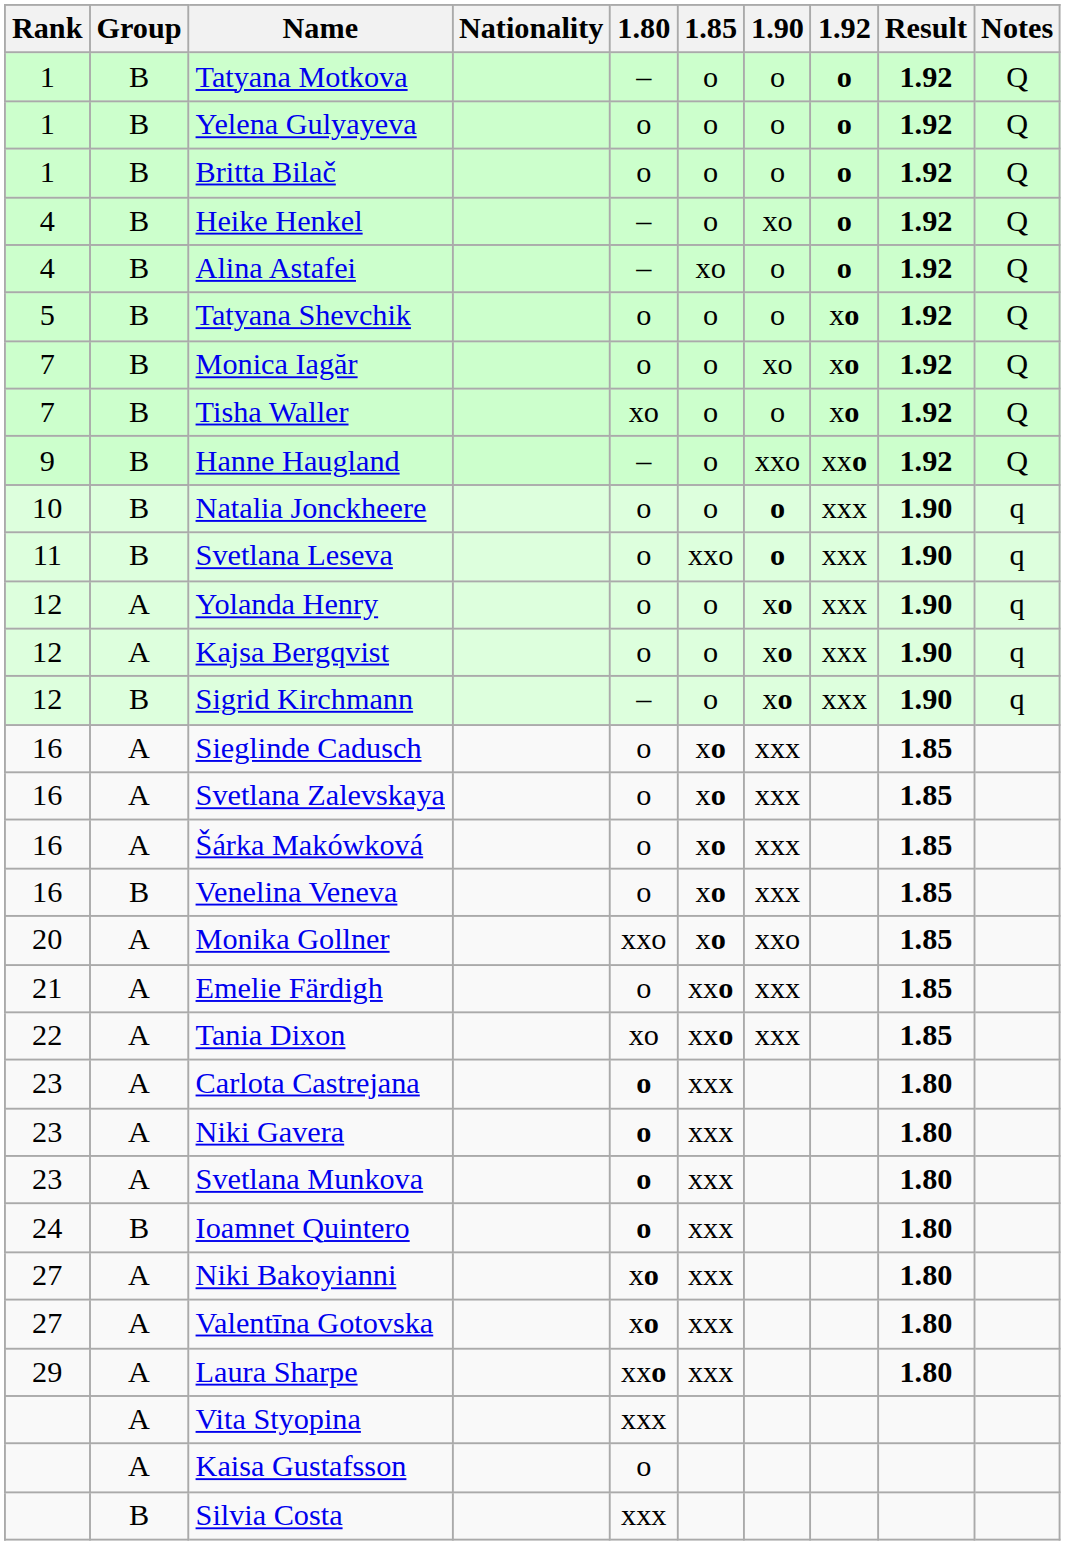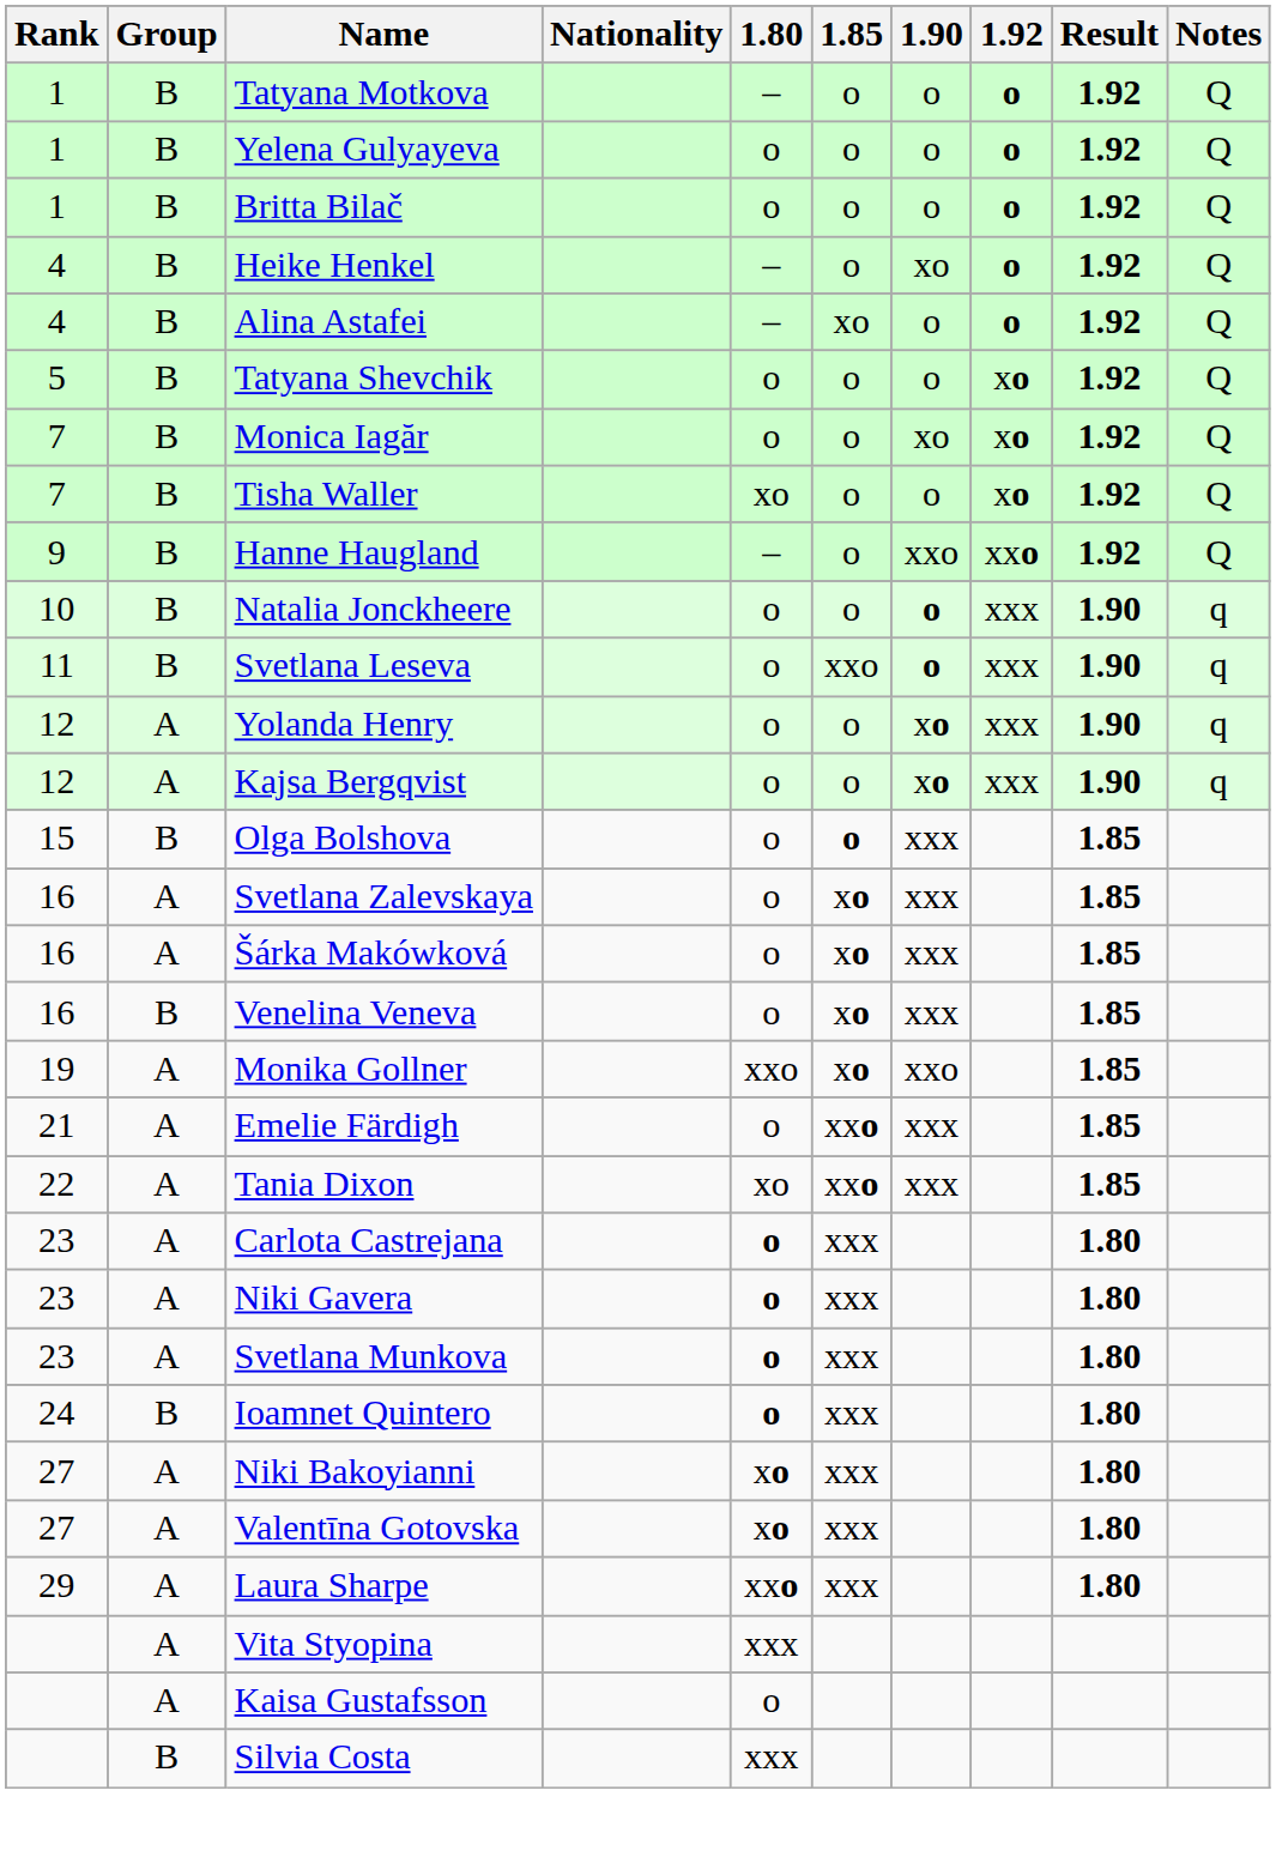 <table class="wikitable sortable" style="text-align:center">
 <tr>
 <th>Rank</th>
 <th>Group</th>
 <th>Name</th>
 <th>Nationality</th>
 <th>1.80</th>
 <th>1.85</th>
 <th>1.90</th>
 <th>1.92</th>
 <th>Result</th>
 <th>Notes</th>
 </tr>
 <tr bgcolor=ccffcc>
 <td>1</td>
 <td>B</td>
 <td align="left"><a href='#'>Tatyana Motkova</a></td>
 <td align=left></td>
 <td>–</td>
 <td>o</td>
 <td>o</td>
 <td><strong>o</strong></td>
 <td><strong>1.92</strong></td>
 <td>Q</td>
 </tr>
 <tr bgcolor=ccffcc>
 <td>1</td>
 <td>B</td>
 <td align="left"><a href='#'>Yelena Gulyayeva</a></td>
 <td align=left></td>
 <td>o</td>
 <td>o</td>
 <td>o</td>
 <td><strong>o</strong></td>
 <td><strong>1.92</strong></td>
 <td>Q</td>
 </tr>
 <tr bgcolor=ccffcc>
 <td>1</td>
 <td>B</td>
 <td align="left"><a href='#'>Britta Bilač</a></td>
 <td align=left></td>
 <td>o</td>
 <td>o</td>
 <td>o</td>
 <td><strong>o</strong></td>
 <td><strong>1.92</strong></td>
 <td>Q</td>
 </tr>
 <tr bgcolor=ccffcc>
 <td>4</td>
 <td>B</td>
 <td align="left"><a href='#'>Heike Henkel</a></td>
 <td align=left></td>
 <td>–</td>
 <td>o</td>
 <td>xo</td>
 <td><strong>o</strong></td>
 <td><strong>1.92</strong></td>
 <td>Q</td>
 </tr>
 <tr bgcolor=ccffcc>
 <td>4</td>
 <td>B</td>
 <td align="left"><a href='#'>Alina Astafei</a></td>
 <td align=left></td>
 <td>–</td>
 <td>xo</td>
 <td>o</td>
 <td><strong>o</strong></td>
 <td><strong>1.92</strong></td>
 <td>Q</td>
 </tr>
 <tr bgcolor=ccffcc>
 <td>5</td>
 <td>B</td>
 <td align="left"><a href='#'>Tatyana Shevchik</a></td>
 <td align=left></td>
 <td>o</td>
 <td>o</td>
 <td>o</td>
 <td>x<strong>o</strong></td>
 <td><strong>1.92</strong></td>
 <td>Q</td>
 </tr>
 <tr bgcolor=ccffcc>
 <td>7</td>
 <td>B</td>
 <td align="left"><a href='#'>Monica Iagăr</a></td>
 <td align=left></td>
 <td>o</td>
 <td>o</td>
 <td>xo</td>
 <td>x<strong>o</strong></td>
 <td><strong>1.92</strong></td>
 <td>Q</td>
 </tr>
 <tr bgcolor=ccffcc>
 <td>7</td>
 <td>B</td>
 <td align="left"><a href='#'>Tisha Waller</a></td>
 <td align=left></td>
 <td>xo</td>
 <td>o</td>
 <td>o</td>
 <td>x<strong>o</strong></td>
 <td><strong>1.92</strong></td>
 <td>Q</td>
 </tr>
 <tr bgcolor=ccffcc>
 <td>9</td>
 <td>B</td>
 <td align="left"><a href='#'>Hanne Haugland</a></td>
 <td align=left></td>
 <td>–</td>
 <td>o</td>
 <td>xxo</td>
 <td>xx<strong>o</strong></td>
 <td><strong>1.92</strong></td>
 <td>Q</td>
 </tr>
 <tr bgcolor=ddffdd>
 <td>10</td>
 <td>B</td>
 <td align="left"><a href='#'>Natalia Jonckheere</a></td>
 <td align=left></td>
 <td>o</td>
 <td>o</td>
 <td><strong>o</strong></td>
 <td>xxx</td>
 <td><strong>1.90</strong></td>
 <td>q</td>
 </tr>
 <tr bgcolor=ddffdd>
 <td>11</td>
 <td>B</td>
 <td align="left"><a href='#'>Svetlana Leseva</a></td>
 <td align=left></td>
 <td>o</td>
 <td>xxo</td>
 <td><strong>o</strong></td>
 <td>xxx</td>
 <td><strong>1.90</strong></td>
 <td>q</td>
 </tr>
 <tr bgcolor=ddffdd>
 <td>12</td>
 <td>A</td>
 <td align="left"><a href='#'>Yolanda Henry</a></td>
 <td align=left></td>
 <td>o</td>
 <td>o</td>
 <td>x<strong>o</strong></td>
 <td>xxx</td>
 <td><strong>1.90</strong></td>
 <td>q</td>
 </tr>
 <tr bgcolor=ddffdd>
 <td>12</td>
 <td>A</td>
 <td align="left"><a href='#'>Kajsa Bergqvist</a></td>
 <td align=left></td>
 <td>o</td>
 <td>o</td>
 <td>x<strong>o</strong></td>
 <td>xxx</td>
 <td><strong>1.90</strong></td>
 <td>q</td>
 </tr>
-<tr bgcolor=ddffdd>
-<td>12</td>
+<tr>
+<td>15</td>
 <td>B</td>
-<td align="left"><a href='#'>Sigrid Kirchmann</a></td>
-<td align=left></td>
-<td>–</td>
-<td>o</td>
-<td>x<strong>o</strong></td>
-<td>xxx</td>
-<td><strong>1.90</strong></td>
-<td>q</td>
-</tr>
-<tr>
-<td>16</td>
-<td>A</td>
-<td align="left"><a href='#'>Sieglinde Cadusch</a></td>
+<td align="left"><a href='#'>Olga Bolshova</a></td>
 <td align=left></td>
 <td>o</td>
-<td>x<strong>o</strong></td>
+<td><strong>o</strong></td>
 <td>xxx</td>
 <td></td>
 <td><strong>1.85</strong></td>
 <td></td>
 </tr>
 <tr>
 <td>16</td>
 <td>A</td>
 <td align="left"><a href='#'>Svetlana Zalevskaya</a></td>
 <td align=left></td>
 <td>o</td>
 <td>x<strong>o</strong></td>
 <td>xxx</td>
 <td></td>
 <td><strong>1.85</strong></td>
 <td></td>
 </tr>
 <tr>
 <td>16</td>
 <td>A</td>
 <td align="left"><a href='#'>Šárka Makówková</a></td>
 <td align=left></td>
 <td>o</td>
 <td>x<strong>o</strong></td>
 <td>xxx</td>
 <td></td>
 <td><strong>1.85</strong></td>
 <td></td>
 </tr>
 <tr>
 <td>16</td>
 <td>B</td>
 <td align="left"><a href='#'>Venelina Veneva</a></td>
 <td align=left></td>
 <td>o</td>
 <td>x<strong>o</strong></td>
 <td>xxx</td>
 <td></td>
 <td><strong>1.85</strong></td>
 <td></td>
 </tr>
 <tr>
-<td>20</td>
+<td>19</td>
 <td>A</td>
 <td align="left"><a href='#'>Monika Gollner</a></td>
 <td align=left></td>
 <td>xxo</td>
 <td>x<strong>o</strong></td>
 <td>xxo</td>
 <td></td>
 <td><strong>1.85</strong></td>
 <td></td>
 </tr>
 <tr>
 <td>21</td>
 <td>A</td>
 <td align="left"><a href='#'>Emelie Färdigh</a></td>
 <td align=left></td>
 <td>o</td>
 <td>xx<strong>o</strong></td>
 <td>xxx</td>
 <td></td>
 <td><strong>1.85</strong></td>
 <td></td>
 </tr>
 <tr>
 <td>22</td>
 <td>A</td>
 <td align="left"><a href='#'>Tania Dixon</a></td>
 <td align=left></td>
 <td>xo</td>
 <td>xx<strong>o</strong></td>
 <td>xxx</td>
 <td></td>
 <td><strong>1.85</strong></td>
 <td></td>
 </tr>
 <tr>
 <td>23</td>
 <td>A</td>
 <td align="left"><a href='#'>Carlota Castrejana</a></td>
 <td align=left></td>
 <td><strong>o</strong></td>
 <td>xxx</td>
 <td></td>
 <td></td>
 <td><strong>1.80</strong></td>
 <td></td>
 </tr>
 <tr>
 <td>23</td>
 <td>A</td>
 <td align="left"><a href='#'>Niki Gavera</a></td>
 <td align=left></td>
 <td><strong>o</strong></td>
 <td>xxx</td>
 <td></td>
 <td></td>
 <td><strong>1.80</strong></td>
 <td></td>
 </tr>
 <tr>
 <td>23</td>
 <td>A</td>
 <td align="left"><a href='#'>Svetlana Munkova</a></td>
 <td align=left></td>
 <td><strong>o</strong></td>
 <td>xxx</td>
 <td></td>
 <td></td>
 <td><strong>1.80</strong></td>
 <td></td>
 </tr>
 <tr>
 <td>24</td>
 <td>B</td>
 <td align="left"><a href='#'>Ioamnet Quintero</a></td>
 <td align=left></td>
 <td><strong>o</strong></td>
 <td>xxx</td>
 <td></td>
 <td></td>
 <td><strong>1.80</strong></td>
 <td></td>
 </tr>
 <tr>
 <td>27</td>
 <td>A</td>
 <td align="left"><a href='#'>Niki Bakoyianni</a></td>
 <td align=left></td>
 <td>x<strong>o</strong></td>
 <td>xxx</td>
 <td></td>
 <td></td>
 <td><strong>1.80</strong></td>
 <td></td>
 </tr>
 <tr>
 <td>27</td>
 <td>A</td>
 <td align="left"><a href='#'>Valentīna Gotovska</a></td>
 <td align=left></td>
 <td>x<strong>o</strong></td>
 <td>xxx</td>
 <td></td>
 <td></td>
 <td><strong>1.80</strong></td>
 <td></td>
 </tr>
 <tr>
 <td>29</td>
 <td>A</td>
 <td align="left"><a href='#'>Laura Sharpe</a></td>
 <td align=left></td>
 <td>xx<strong>o</strong></td>
 <td>xxx</td>
 <td></td>
 <td></td>
 <td><strong>1.80</strong></td>
 <td></td>
 </tr>
 <tr>
 <td></td>
 <td>A</td>
 <td align="left"><a href='#'>Vita Styopina</a></td>
 <td align=left></td>
 <td>xxx</td>
 <td></td>
 <td></td>
 <td></td>
 <td><strong></strong></td>
 <td></td>
 </tr>
 <tr>
 <td></td>
 <td>A</td>
 <td align="left"><a href='#'>Kaisa Gustafsson</a></td>
 <td align=left></td>
 <td>o</td>
 <td></td>
 <td></td>
 <td></td>
 <td><strong></strong></td>
 <td></td>
 </tr>
 <tr>
 <td></td>
 <td>B</td>
 <td align="left"><a href='#'>Silvia Costa</a></td>
 <td align=left></td>
 <td>xxx</td>
 <td></td>
 <td></td>
 <td></td>
 <td><strong></strong></td>
 <td></td>
 </tr>
 </table>
